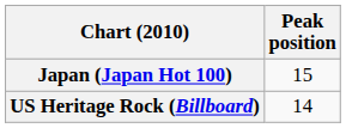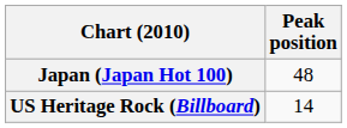 <table class="wikitable sortable plainrowheaders">
 <tr>
 <th scope="col">Chart (2010)</th>
 <th scope="col">Peak<br>position</th>
 </tr>
 <tr>
 <th scope="row">Japan (<a href='#'>Japan Hot 100</a>)</th>
-<td style="text-align:center;">15</td>
+<td style="text-align:center;">48</td>
 </tr>
 <tr>
 <th scope="row">US Heritage Rock (<em><a href='#'>Billboard</a></em>)</th>
 <td style="text-align:center;">14</td>
 </tr>
 </table>
